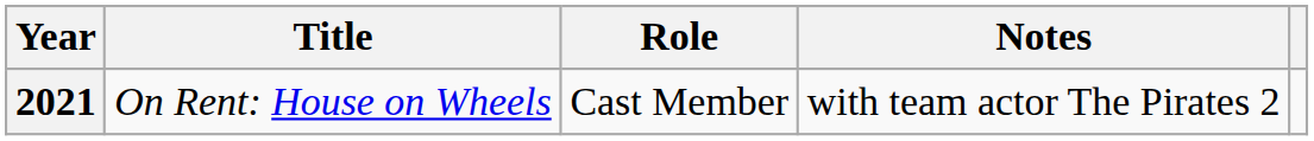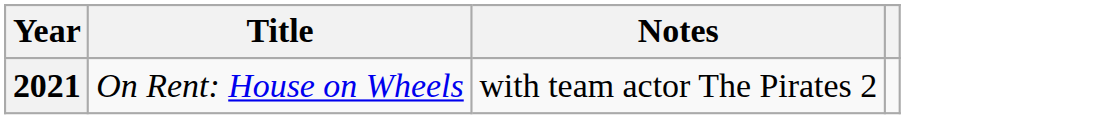 <table class="wikitable sortable plainrowheaders">
 <tr>
 <th scope="col">Year</th>
 <th scope="col">Title</th>
-<th scope="col">Role</th>
 <th scope="col">Notes</th>
 <th scope="col" class="unsortable"></th>
 </tr>
 <tr>
 <th scope="row" rowspan=1>2021</th>
 <td><em>On Rent: <a href='#'>House on Wheels</a></em></td>
-<td>Cast Member</td>
 <td>with team actor The Pirates 2</td>
 <td></td>
 </tr>
 </table>
